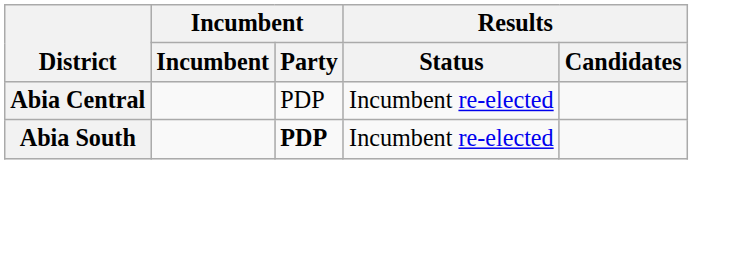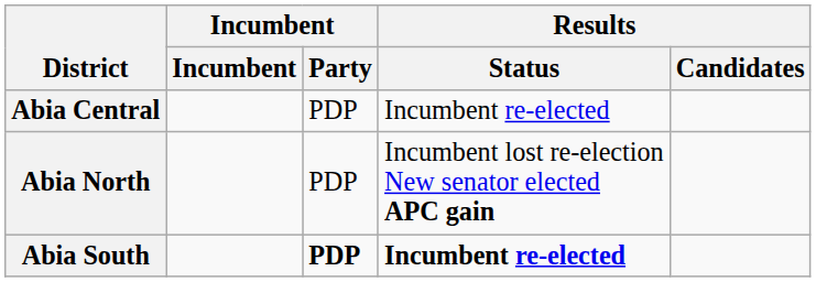 <table class="wikitable sortable">
 <tr valign=bottom>
 <th rowspan=2>District</th>
 <th colspan=2>Incumbent</th>
 <th colspan=2>Results</th>
 </tr>
 <tr valign=bottom>
 <th>Incumbent</th>
 <th>Party</th>
 <th>Status</th>
 <th>Candidates</th>
 </tr>
 <tr>
 <th>Abia Central</th>
 <td></td>
 <td>PDP</td>
 <td>Incumbent <a href='#'>re-elected</a></td>
 <td nowrap></td>
 </tr>
 <tr>
+<th>Abia North</th>
+<td></td>
+<td>PDP</td>
+<td>Incumbent lost re-election<br><a href='#'>New senator elected</a><br><strong>APC gain</strong></td>
+<td nowrap></td>
+</tr>
+<tr>
 <th>Abia South</th>
 <td></td>
 <td><strong>PDP</strong></td>
-<td>Incumbent <a href='#'>re-elected</a></td>
+<td><strong>Incumbent <a href='#'>re-elected</a></strong></td>
 <td nowrap></td>
 </tr>
 </table>
